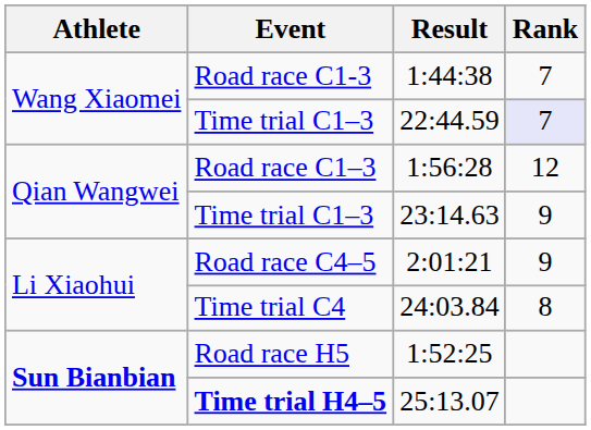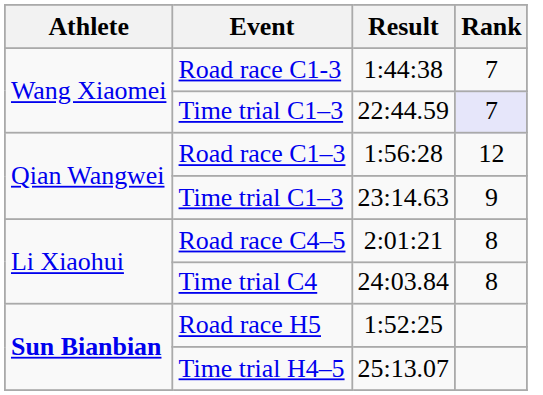 <table class=wikitable style="font-size:90%">
 <tr>
 <th>Athlete</th>
 <th>Event</th>
 <th>Result</th>
 <th>Rank</th>
 </tr>
 <tr align="center">
 <td align="left" rowspan=2><a href='#'>Wang Xiaomei</a></td>
 <td align="left"><a href='#'>Road race C1-3</a></td>
 <td>1:44:38</td>
 <td>7</td>
 </tr>
 <tr align="center">
 <td align="left"><a href='#'>Time trial C1–3</a></td>
 <td>22:44.59</td>
 <td style="background: lavender;">7</td>
 </tr>
 <tr align="center">
 <td align="left" rowspan=2><a href='#'>Qian Wangwei</a></td>
 <td align="left"><a href='#'>Road race C1–3</a></td>
 <td>1:56:28</td>
 <td>12</td>
 </tr>
 <tr align="center">
 <td align="left"><a href='#'>Time trial C1–3</a></td>
 <td>23:14.63</td>
 <td>9</td>
 </tr>
 <tr align="center">
 <td align="left" rowspan=2><a href='#'>Li Xiaohui</a></td>
 <td align="left"><a href='#'>Road race C4–5</a></td>
 <td>2:01:21</td>
-<td>9</td>
+<td>8</td>
 </tr>
 <tr align="center">
 <td align="left"><a href='#'>Time trial C4</a></td>
 <td>24:03.84</td>
 <td>8</td>
 </tr>
 <tr align="center">
 <td align="left" rowspan=2><strong><a href='#'>Sun Bianbian</a></strong></td>
 <td align="left"><a href='#'>Road race H5</a></td>
 <td>1:52:25</td>
 <td></td>
 </tr>
 <tr align="center">
-<td align="left"><strong><a href='#'>Time trial H4–5</a></strong></td>
+<td align="left"><a href='#'>Time trial H4–5</a></td>
 <td>25:13.07</td>
 <td></td>
 </tr>
 </table>
